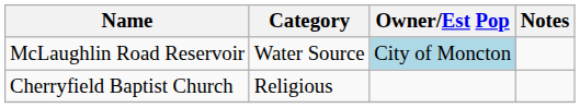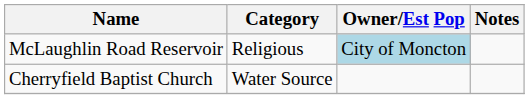 <table class="wikitable sortable">
 <tr>
 <th>Name</th>
 <th>Category</th>
 <th>Owner/<a href='#'>Est</a> <a href='#'>Pop</a></th>
 <th>Notes</th>
 </tr>
 <tr>
 <td>McLaughlin Road Reservoir</td>
-<td>Water Source</td>
+<td>Religious</td>
 <td style="background: lightblue;">City of Moncton</td>
 <td></td>
 </tr>
 <tr>
 <td>Cherryfield Baptist Church</td>
-<td>Religious</td>
+<td>Water Source</td>
 <td></td>
 <td></td>
 </tr>
 <tr>
 </tr>
 </table>
